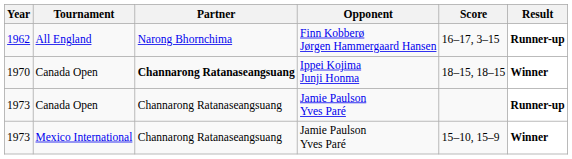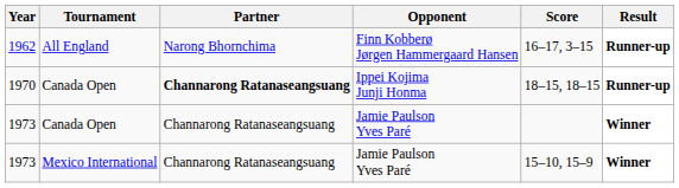 <table class="sortable wikitable" style="font-size: 90%;">
 <tr>
 <th>Year</th>
 <th>Tournament</th>
 <th>Partner</th>
 <th>Opponent</th>
 <th>Score</th>
 <th>Result</th>
 </tr>
 <tr>
 <td align="center"><a href='#'>1962</a></td>
 <td><a href='#'>All England</a></td>
 <td> <a href='#'>Narong Bhornchima</a></td>
 <td> <a href='#'>Finn Kobberø</a><br> <a href='#'>Jørgen Hammergaard Hansen</a></td>
 <td>16–17, 3–15</td>
 <td style="text-align:left; background:white"> <strong>Runner-up</strong></td>
 </tr>
 <tr>
 <td align="center">1970</td>
 <td>Canada Open</td>
 <td><strong> Channarong Ratanaseangsuang</strong></td>
 <td> <a href='#'>Ippei Kojima</a><br> <a href='#'>Junji Honma</a></td>
 <td>18–15, 18–15</td>
-<td style="text-align:left; background:white"> <strong>Winner</strong></td>
+<td style="text-align:left; background:white"> <strong>Runner-up</strong></td>
 </tr>
 <tr>
 <td align="center">1973</td>
 <td>Canada Open</td>
 <td> Channarong Ratanaseangsuang</td>
 <td> <a href='#'>Jamie Paulson</a><br> <a href='#'>Yves Paré</a></td>
 <td></td>
-<td style="text-align:left; background:white"> <strong>Runner-up</strong></td>
+<td style="text-align:left; background:white"> <strong>Winner</strong></td>
 </tr>
 <tr>
 <td align="center">1973</td>
 <td><a href='#'>Mexico International</a></td>
 <td> Channarong Ratanaseangsuang</td>
 <td> Jamie Paulson<br> Yves Paré</td>
 <td>15–10, 15–9</td>
 <td style="text-align:left; background:white"> <strong>Winner</strong></td>
 </tr>
 </table>
